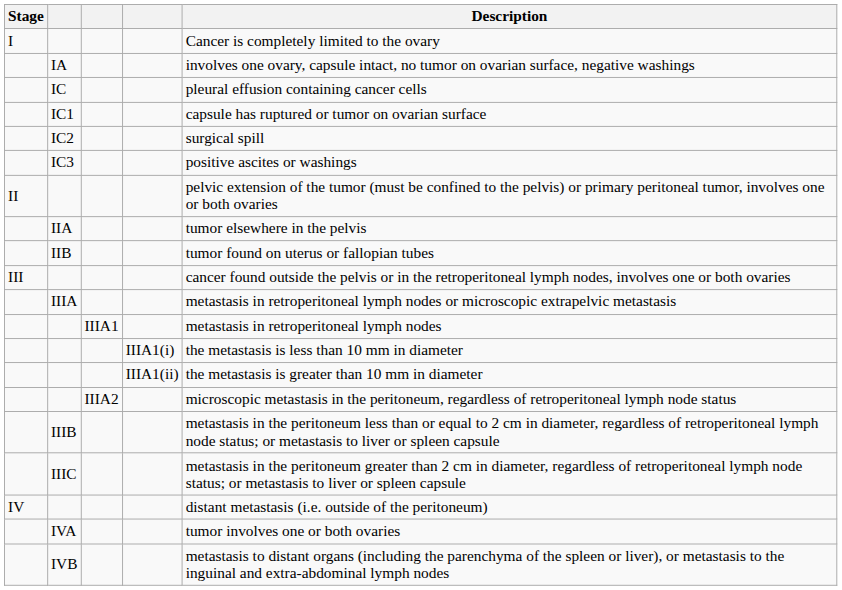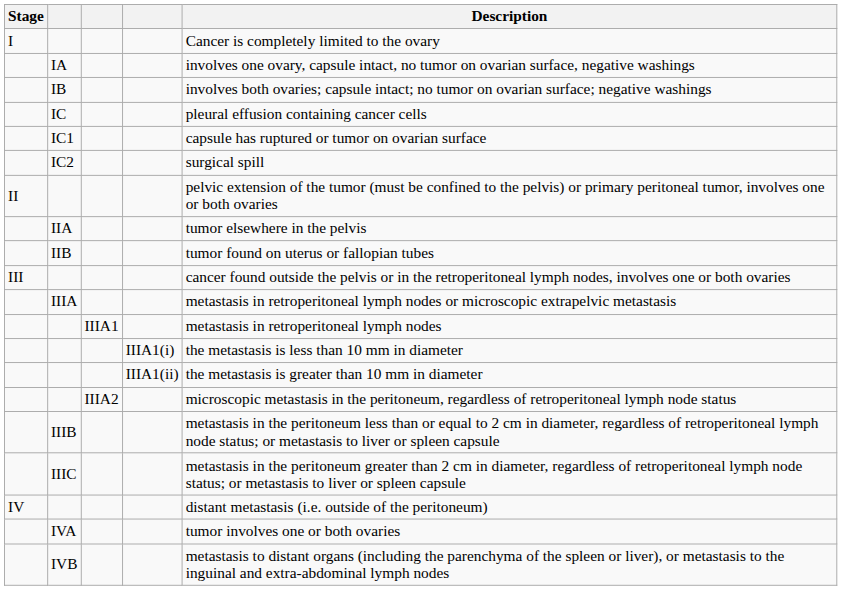 <table class="wikitable">
 <tr>
 <th>Stage</th>
 <th></th>
 <th></th>
 <th></th>
 <th>Description</th>
 </tr>
 <tr>
 <td>I</td>
 <td></td>
 <td></td>
 <td></td>
 <td>Cancer is completely limited to the ovary</td>
 </tr>
 <tr>
 <td></td>
 <td>IA</td>
 <td></td>
 <td></td>
 <td>involves one ovary, capsule intact, no tumor on ovarian surface, negative washings</td>
 </tr>
 <tr>
 <td></td>
+<td>IB</td>
+<td></td>
+<td></td>
+<td>involves both ovaries; capsule intact; no tumor on ovarian surface; negative washings</td>
+</tr>
+<tr>
+<td></td>
 <td>IC</td>
 <td></td>
 <td></td>
 <td>pleural effusion containing cancer cells</td>
 </tr>
 <tr>
 <td></td>
 <td>IC1</td>
 <td></td>
 <td></td>
 <td>capsule has ruptured or tumor on ovarian surface</td>
 </tr>
 <tr>
 <td></td>
 <td>IC2</td>
 <td></td>
 <td></td>
 <td>surgical spill</td>
-</tr>
-<tr>
-<td></td>
-<td>IC3</td>
-<td></td>
-<td></td>
-<td>positive ascites or washings</td>
 </tr>
 <tr>
 <td>II</td>
 <td></td>
 <td></td>
 <td></td>
 <td>pelvic extension of the tumor (must be confined to the pelvis) or primary peritoneal tumor, involves one or both ovaries</td>
 </tr>
 <tr>
 <td></td>
 <td>IIA</td>
 <td></td>
 <td></td>
 <td>tumor elsewhere in the pelvis</td>
 </tr>
 <tr>
 <td></td>
 <td>IIB</td>
 <td></td>
 <td></td>
 <td>tumor found on uterus or fallopian tubes</td>
 </tr>
 <tr>
 <td>III</td>
 <td></td>
 <td></td>
 <td></td>
 <td>cancer found outside the pelvis or in the retroperitoneal lymph nodes, involves one or both ovaries</td>
 </tr>
 <tr>
 <td></td>
 <td>IIIA</td>
 <td></td>
 <td></td>
 <td>metastasis in retroperitoneal lymph nodes or microscopic extrapelvic metastasis</td>
 </tr>
 <tr>
 <td></td>
 <td></td>
 <td>IIIA1</td>
 <td></td>
 <td>metastasis in retroperitoneal lymph nodes</td>
 </tr>
 <tr>
 <td></td>
 <td></td>
 <td></td>
 <td>IIIA1(i)</td>
 <td>the metastasis is less than 10 mm in diameter</td>
 </tr>
 <tr>
 <td></td>
 <td></td>
 <td></td>
 <td>IIIA1(ii)</td>
 <td>the metastasis is greater than 10 mm in diameter</td>
 </tr>
 <tr>
 <td></td>
 <td></td>
 <td>IIIA2</td>
 <td></td>
 <td>microscopic metastasis in the peritoneum, regardless of retroperitoneal lymph node status</td>
 </tr>
 <tr>
 <td></td>
 <td>IIIB</td>
 <td></td>
 <td></td>
 <td>metastasis in the peritoneum less than or equal to 2 cm in diameter, regardless of retroperitoneal lymph node status; or metastasis to liver or spleen capsule</td>
 </tr>
 <tr>
 <td></td>
 <td>IIIC</td>
 <td></td>
 <td></td>
 <td>metastasis in the peritoneum greater than 2 cm in diameter, regardless of retroperitoneal lymph node status; or metastasis to liver or spleen capsule</td>
 </tr>
 <tr>
 <td>IV</td>
 <td></td>
 <td></td>
 <td></td>
 <td>distant metastasis (i.e. outside of the peritoneum)</td>
 </tr>
 <tr>
 <td></td>
 <td>IVA</td>
 <td></td>
 <td></td>
 <td>tumor involves one or both ovaries</td>
 </tr>
 <tr>
 <td></td>
 <td>IVB</td>
 <td></td>
 <td></td>
 <td>metastasis to distant organs (including the parenchyma of the spleen or liver), or metastasis to the inguinal and extra-abdominal lymph nodes</td>
 </tr>
 </table>
